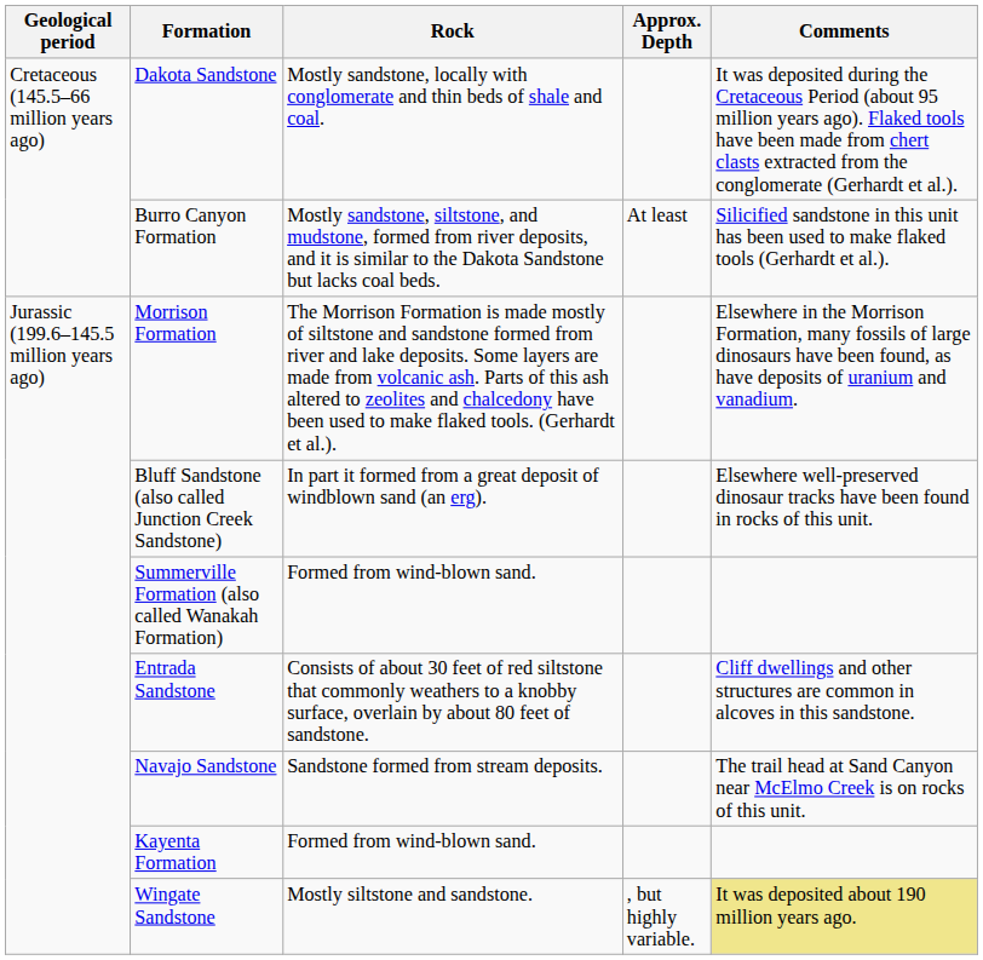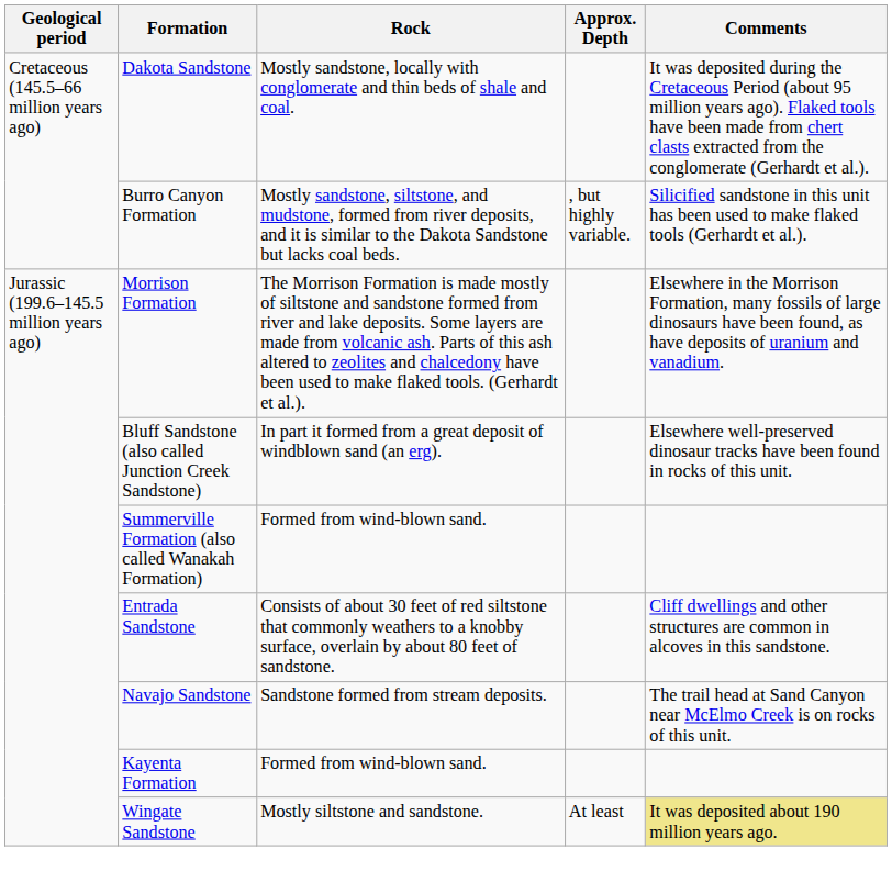 <table class="wikitable" style="width:90%">
 <tr>
 <th>Geological period</th>
 <th>Formation</th>
 <th>Rock</th>
 <th>Approx. Depth</th>
 <th>Comments</th>
 </tr>
 <tr valign="top">
 <td rowspan="2">Cretaceous (145.5–66 million years ago)</td>
 <td><a href='#'>Dakota Sandstone</a></td>
 <td>Mostly sandstone, locally with <a href='#'>conglomerate</a> and thin beds of <a href='#'>shale</a> and <a href='#'>coal</a>.</td>
 <td></td>
 <td>It was deposited during the <a href='#'>Cretaceous</a> Period (about 95 million years ago). <a href='#'>Flaked tools</a> have been made from <a href='#'>chert</a> <a href='#'>clasts</a> extracted from the conglomerate (Gerhardt et al.).</td>
 </tr>
 <tr valign="top">
 <td>Burro Canyon Formation</td>
 <td>Mostly <a href='#'>sandstone</a>, <a href='#'>siltstone</a>, and <a href='#'>mudstone</a>, formed from river deposits, and it is similar to the Dakota Sandstone but lacks coal beds.</td>
-<td>At least </td>
+<td>, but highly variable.</td>
 <td><a href='#'>Silicified</a> sandstone in this unit has been used to make flaked tools (Gerhardt et al.).</td>
 </tr>
 <tr valign="top">
 <td rowspan="7">Jurassic (199.6–145.5 million years ago)</td>
 <td><a href='#'>Morrison Formation</a></td>
 <td>The Morrison Formation is made mostly of siltstone and sandstone formed from river and lake deposits. Some layers are made from <a href='#'>volcanic ash</a>. Parts of this ash altered to <a href='#'>zeolites</a> and <a href='#'>chalcedony</a> have been used to make flaked tools. (Gerhardt et al.).</td>
 <td></td>
 <td>Elsewhere in the Morrison Formation, many fossils of large dinosaurs have been found, as have deposits of <a href='#'>uranium</a> and <a href='#'>vanadium</a>.</td>
 </tr>
 <tr valign="top">
 <td>Bluff Sandstone (also called Junction Creek Sandstone)</td>
 <td>In part it formed from a great deposit of windblown sand (an <a href='#'>erg</a>).</td>
 <td></td>
 <td>Elsewhere well-preserved dinosaur tracks have been found in rocks of this unit.</td>
 </tr>
 <tr valign="top">
 <td><a href='#'>Summerville Formation</a> (also called Wanakah Formation)</td>
 <td>Formed from wind-blown sand.</td>
 <td></td>
 <td></td>
 </tr>
 <tr valign="top">
 <td><a href='#'>Entrada Sandstone</a></td>
 <td>Consists of about 30 feet of red siltstone that commonly weathers to a knobby surface, overlain by about 80 feet of sandstone.</td>
 <td></td>
 <td><a href='#'>Cliff dwellings</a> and other structures are common in alcoves in this sandstone.</td>
 </tr>
 <tr valign="top">
 <td><a href='#'>Navajo Sandstone</a></td>
 <td>Sandstone formed from stream deposits.</td>
 <td></td>
 <td>The trail head at Sand Canyon near <a href='#'>McElmo Creek</a> is on rocks of this unit.</td>
 </tr>
 <tr valign="top">
 <td><a href='#'>Kayenta Formation</a></td>
 <td>Formed from wind-blown sand.</td>
 <td></td>
 <td></td>
 </tr>
 <tr valign="top">
 <td><a href='#'>Wingate Sandstone</a></td>
 <td>Mostly siltstone and sandstone.</td>
-<td>, but highly variable.</td>
+<td>At least </td>
 <td style="background: khaki;">It was deposited about 190 million years ago.</td>
 </tr>
 </table>
